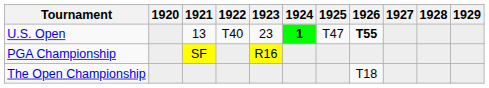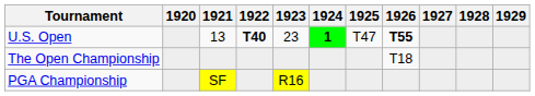 <table class="wikitable" style="font-size:95%;text-align:center;">
 <tr>
 <th>Tournament</th>
 <th>1920</th>
 <th>1921</th>
 <th>1922</th>
 <th>1923</th>
 <th>1924</th>
 <th>1925</th>
 <th>1926</th>
 <th>1927</th>
 <th>1928</th>
 <th>1929</th>
 </tr>
 <tr>
 <td align=left><a href='#'>U.S. Open</a></td>
 <td style="background:#eeeeee;"></td>
 <td>13</td>
-<td>T40</td>
+<td><strong>T40</strong></td>
 <td>23</td>
 <td style="background:lime;"><strong>1</strong></td>
 <td>T47</td>
 <td><strong>T55</strong></td>
+<td style="background:#eeeeee;"></td>
+<td style="background:#eeeeee;"></td>
+<td style="background:#eeeeee;"></td>
+</tr>
+<tr>
+<td align=left><a href='#'>The Open Championship</a></td>
+<td style="background:#eeeeee;"></td>
+<td style="background:#eeeeee;"></td>
+<td style="background:#eeeeee;"></td>
+<td style="background:#eeeeee;"></td>
+<td style="background:#eeeeee;"></td>
+<td style="background:#eeeeee;"></td>
+<td>T18</td>
 <td style="background:#eeeeee;"></td>
 <td style="background:#eeeeee;"></td>
 <td style="background:#eeeeee;"></td>
 </tr>
 <tr>
 <td align=left><a href='#'>PGA Championship</a></td>
 <td style="background:#eeeeee;"></td>
 <td style="background:yellow;">SF</td>
 <td style="background:#eeeeee;"></td>
 <td style="background:yellow;">R16</td>
 <td style="background:#eeeeee;"></td>
 <td style="background:#eeeeee;"></td>
 <td style="background:#eeeeee;"></td>
 <td style="background:#eeeeee;"></td>
 <td style="background:#eeeeee;"></td>
 <td style="background:#eeeeee;"></td>
 </tr>
-<tr>
-<td align=left><a href='#'>The Open Championship</a></td>
-<td style="background:#eeeeee;"></td>
-<td style="background:#eeeeee;"></td>
-<td style="background:#eeeeee;"></td>
-<td style="background:#eeeeee;"></td>
-<td style="background:#eeeeee;"></td>
-<td style="background:#eeeeee;"></td>
-<td>T18</td>
-<td style="background:#eeeeee;"></td>
-<td style="background:#eeeeee;"></td>
-<td style="background:#eeeeee;"></td>
-</tr>
 </table>
